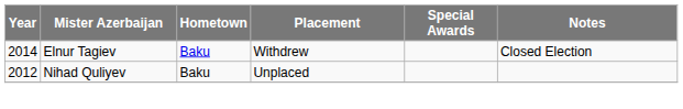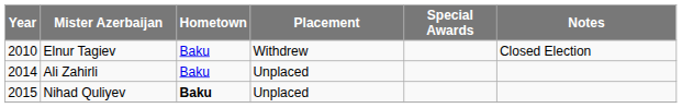 <table class="wikitable sortable" style="font-size: 95%;">
 <tr>
 <th width="30" style="background-color:#787878;color:#FFFFFF;">Year</th>
 <th width="150" style="background-color:#787878;color:#FFFFFF;">Mister Azerbaijan</th>
 <th width="50" style="background-color:#787878;color:#FFFFFF;">Hometown</th>
 <th width="170" style="background-color:#787878;color:#FFFFFF;">Placement</th>
 <th width="100" style="background-color:#787878;color:#FFFFFF;">Special Awards</th>
 <th width="200" style="background-color:#787878;color:#FFFFFF;">Notes</th>
 </tr>
 <tr>
-<td>2014</td>
+<td>2010</td>
 <td>Elnur Tagiev</td>
 <td><a href='#'>Baku</a></td>
 <td>Withdrew</td>
 <td></td>
 <td>Closed Election</td>
 </tr>
 <tr>
-<td>2012</td>
+<td>2014</td>
+<td>Ali Zahirli</td>
+<td><a href='#'>Baku</a></td>
+<td>Unplaced</td>
+<td></td>
+<td></td>
+</tr>
+<tr>
+<td>2015</td>
 <td>Nihad Quliyev</td>
-<td>Baku</td>
+<td><strong>Baku</strong></td>
 <td>Unplaced</td>
 <td></td>
 <td></td>
 </tr>
 <tr>
 </tr>
 </table>
